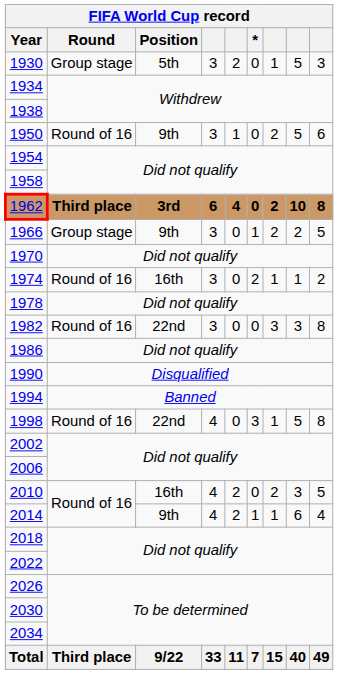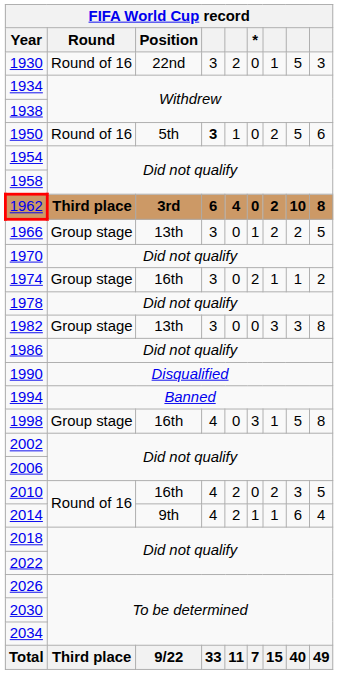 <table class="wikitable" style="text-align: center;">
 <tr>
 <th colspan=9><a href='#'>FIFA World Cup</a> record</th>
 </tr>
 <tr>
 <th>Year</th>
 <th>Round</th>
 <th>Position</th>
 <th></th>
 <th></th>
 <th>*</th>
 <th></th>
 <th></th>
 <th></th>
 </tr>
 <tr>
 <td> <a href='#'>1930</a></td>
-<td>Group stage</td>
-<td>5th</td>
+<td>Round of 16</td>
+<td>22nd</td>
 <td>3</td>
 <td>2</td>
 <td>0</td>
 <td>1</td>
 <td>5</td>
 <td>3</td>
 </tr>
 <tr>
 <td> <a href='#'>1934</a></td>
 <td colspan=8 rowspan=2><em>Withdrew</em></td>
 </tr>
 <tr>
 <td> <a href='#'>1938</a></td>
 </tr>
 <tr>
 <td> <a href='#'>1950</a></td>
 <td>Round of 16</td>
-<td>9th</td>
-<td>3</td>
+<td>5th</td>
+<td><strong>3</strong></td>
 <td>1</td>
 <td>0</td>
 <td>2</td>
 <td>5</td>
 <td>6</td>
 </tr>
 <tr>
 <td> <a href='#'>1954</a></td>
 <td colspan=8 rowspan=2><em>Did not qualify</em></td>
 </tr>
 <tr>
 <td> <a href='#'>1958</a></td>
 </tr>
 <tr bgcolor="#cc9966">
 <td style="border: 3px solid red"> <a href='#'>1962</a></td>
 <td><strong>Third place</strong></td>
 <td><strong>3rd</strong></td>
 <td><strong>6</strong></td>
 <td><strong>4</strong></td>
 <td><strong>0</strong></td>
 <td><strong>2</strong></td>
 <td><strong>10</strong></td>
 <td><strong>8</strong></td>
 </tr>
 <tr>
 <td> <a href='#'>1966</a></td>
 <td>Group stage</td>
-<td>9th</td>
+<td>13th</td>
 <td>3</td>
 <td>0</td>
 <td>1</td>
 <td>2</td>
 <td>2</td>
 <td>5</td>
 </tr>
 <tr>
 <td> <a href='#'>1970</a></td>
 <td colspan=8><em>Did not qualify</em></td>
 </tr>
 <tr>
 <td> <a href='#'>1974</a></td>
-<td>Round of 16</td>
+<td>Group stage</td>
 <td>16th</td>
 <td>3</td>
 <td>0</td>
 <td>2</td>
 <td>1</td>
 <td>1</td>
 <td>2</td>
 </tr>
 <tr>
 <td> <a href='#'>1978</a></td>
 <td colspan=8><em>Did not qualify</em></td>
 </tr>
 <tr>
 <td> <a href='#'>1982</a></td>
-<td>Round of 16</td>
-<td>22nd</td>
+<td>Group stage</td>
+<td>13th</td>
 <td>3</td>
 <td>0</td>
 <td>0</td>
 <td>3</td>
 <td>3</td>
 <td>8</td>
 </tr>
 <tr>
 <td> <a href='#'>1986</a></td>
 <td colspan=8><em>Did not qualify</em></td>
 </tr>
 <tr>
 <td> <a href='#'>1990</a></td>
 <td colspan=8><em><a href='#'>Disqualified</a></em></td>
 </tr>
 <tr>
 <td> <a href='#'>1994</a></td>
 <td colspan=8><em><a href='#'>Banned</a></em></td>
 </tr>
 <tr>
 <td> <a href='#'>1998</a></td>
-<td>Round of 16</td>
-<td>22nd</td>
+<td>Group stage</td>
+<td>16th</td>
 <td>4</td>
 <td>0</td>
 <td>3</td>
 <td>1</td>
 <td>5</td>
 <td>8</td>
 </tr>
 <tr>
 <td>  <a href='#'>2002</a></td>
 <td colspan=8 rowspan=2><em>Did not qualify</em></td>
 </tr>
 <tr>
 <td> <a href='#'>2006</a></td>
 </tr>
 <tr>
 <td> <a href='#'>2010</a></td>
 <td rowspan=2>Round of 16</td>
 <td>16th</td>
 <td>4</td>
 <td>2</td>
 <td>0</td>
 <td>2</td>
 <td>3</td>
 <td>5</td>
 </tr>
 <tr>
 <td> <a href='#'>2014</a></td>
 <td>9th</td>
 <td>4</td>
 <td>2</td>
 <td>1</td>
 <td>1</td>
 <td>6</td>
 <td>4</td>
 </tr>
 <tr>
 <td> <a href='#'>2018</a></td>
 <td colspan=8 rowspan=2><em>Did not qualify</em></td>
 </tr>
 <tr>
 <td> <a href='#'>2022</a></td>
 </tr>
 <tr>
 <td>   <a href='#'>2026</a></td>
 <td colspan=8 rowspan=3><em>To be determined</em></td>
 </tr>
 <tr>
 <td>   <a href='#'>2030</a></td>
 </tr>
 <tr>
 <td> <a href='#'>2034</a></td>
 </tr>
 <tr>
 <th><strong>Total</strong></th>
 <th>Third place</th>
 <th>9/22</th>
 <th>33</th>
 <th>11</th>
 <th>7</th>
 <th>15</th>
 <th>40</th>
 <th>49</th>
 </tr>
 </table>
